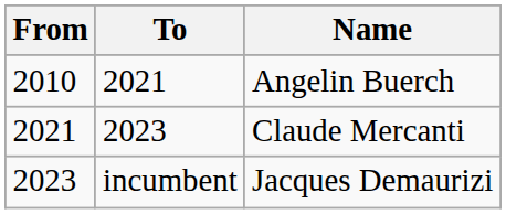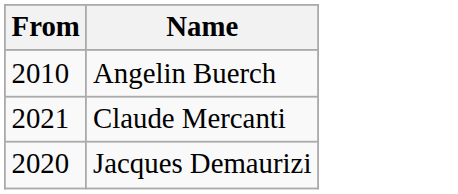 <table class="wikitable">
 <tr>
 <th>From</th>
-<th>To</th>
 <th>Name</th>
 </tr>
 <tr>
 <td>2010</td>
-<td>2021</td>
 <td>Angelin Buerch</td>
 </tr>
 <tr>
 <td>2021</td>
-<td>2023</td>
 <td>Claude Mercanti</td>
 </tr>
 <tr>
-<td>2023</td>
-<td>incumbent</td>
+<td>2020</td>
 <td>Jacques Demaurizi</td>
 </tr>
 </table>
